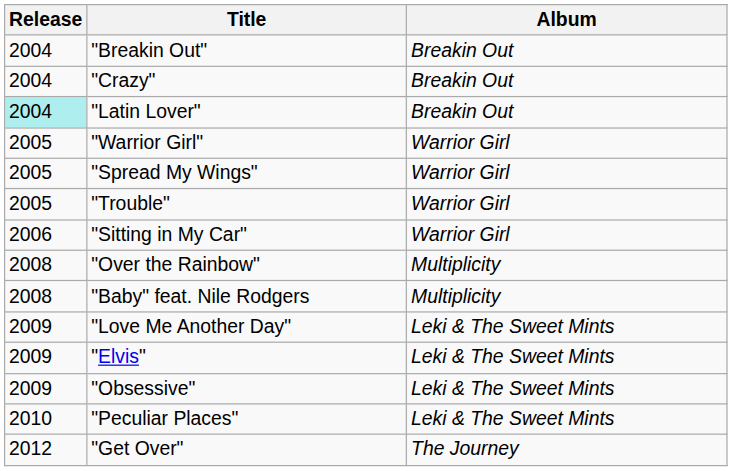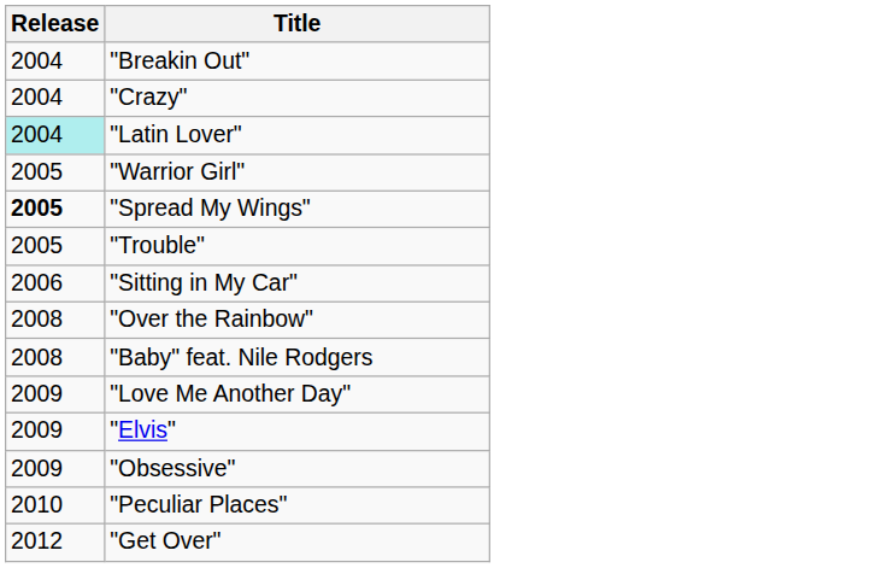 <table class="wikitable">
 <tr>
 <th><strong>Release</strong></th>
 <th style="width:257px;"><strong>Title</strong></th>
-<th style="width:257px;"><strong>Album</strong></th>
 </tr>
 <tr>
 <td>2004</td>
 <td>"Breakin Out"</td>
-<td><em>Breakin Out</em></td>
 </tr>
 <tr>
 <td>2004</td>
 <td>"Crazy"</td>
-<td><em>Breakin Out</em></td>
 </tr>
 <tr>
 <td style="background: paleturquoise;">2004</td>
 <td>"Latin Lover"</td>
-<td><em>Breakin Out</em></td>
 </tr>
 <tr>
 <td>2005</td>
 <td>"Warrior Girl"</td>
-<td><em>Warrior Girl</em></td>
 </tr>
 <tr>
-<td>2005</td>
+<td><strong>2005</strong></td>
 <td>"Spread My Wings"</td>
-<td><em>Warrior Girl</em></td>
 </tr>
 <tr>
 <td>2005</td>
 <td>"Trouble"</td>
-<td><em>Warrior Girl</em></td>
 </tr>
 <tr>
 <td>2006</td>
 <td>"Sitting in My Car"</td>
-<td><em>Warrior Girl</em></td>
 </tr>
 <tr>
 <td>2008</td>
 <td>"Over the Rainbow"</td>
-<td><em>Multiplicity</em></td>
 </tr>
 <tr>
 <td>2008</td>
 <td>"Baby" feat. Nile Rodgers</td>
-<td><em>Multiplicity</em></td>
 </tr>
 <tr>
 <td>2009</td>
 <td>"Love Me Another Day"</td>
-<td><em>Leki & The Sweet Mints</em></td>
 </tr>
 <tr>
 <td>2009</td>
 <td>"<a href='#'>Elvis</a>"</td>
-<td><em>Leki & The Sweet Mints</em></td>
 </tr>
 <tr>
 <td>2009</td>
 <td>"Obsessive"</td>
-<td><em>Leki & The Sweet Mints</em></td>
 </tr>
 <tr>
 <td>2010</td>
 <td>"Peculiar Places"</td>
-<td><em>Leki & The Sweet Mints</em></td>
 </tr>
 <tr>
 <td>2012</td>
 <td>"Get Over"</td>
-<td><em>The Journey</em></td>
 </tr>
 </table>
